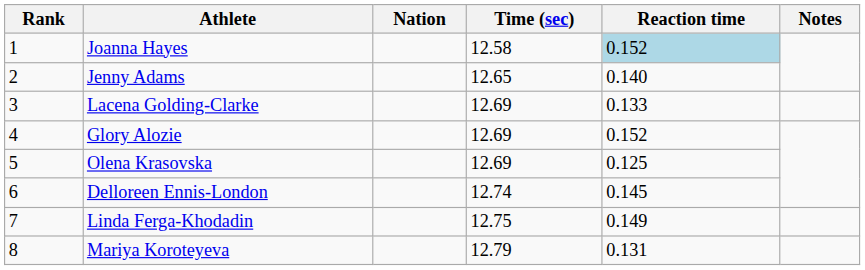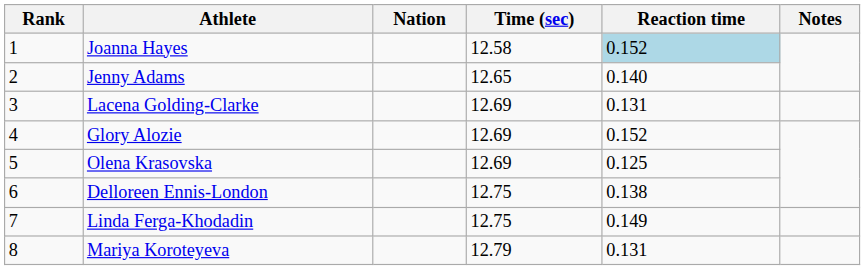 <table class="wikitable" width=85%>
 <tr>
 <th>Rank</th>
 <th>Athlete</th>
 <th>Nation</th>
 <th>Time (<a href='#'>sec</a>)</th>
 <th>Reaction time</th>
 <th>Notes</th>
 </tr>
 <tr>
 <td>1</td>
 <td><a href='#'>Joanna Hayes</a></td>
 <td></td>
 <td>12.58</td>
 <td style="background: lightblue;">0.152</td>
 </tr>
 <tr>
 <td>2</td>
 <td><a href='#'>Jenny Adams</a></td>
 <td></td>
 <td>12.65</td>
 <td>0.140</td>
 </tr>
 <tr>
 <td>3</td>
 <td><a href='#'>Lacena Golding-Clarke</a></td>
 <td></td>
 <td>12.69</td>
-<td>0.133</td>
+<td>0.131</td>
 <td></td>
 </tr>
 <tr>
 <td>4</td>
 <td><a href='#'>Glory Alozie</a></td>
 <td></td>
 <td>12.69</td>
 <td>0.152</td>
 </tr>
 <tr>
 <td>5</td>
 <td><a href='#'>Olena Krasovska</a></td>
 <td></td>
 <td>12.69</td>
 <td>0.125</td>
 </tr>
 <tr>
 <td>6</td>
 <td><a href='#'>Delloreen Ennis-London</a></td>
 <td></td>
-<td>12.74</td>
-<td>0.145</td>
+<td>12.75</td>
+<td>0.138</td>
 </tr>
 <tr>
 <td>7</td>
 <td><a href='#'>Linda Ferga-Khodadin</a></td>
 <td></td>
 <td>12.75</td>
 <td>0.149</td>
 <td></td>
 </tr>
 <tr>
 <td>8</td>
 <td><a href='#'>Mariya Koroteyeva</a></td>
 <td></td>
 <td>12.79</td>
 <td>0.131</td>
 </tr>
 </table>
